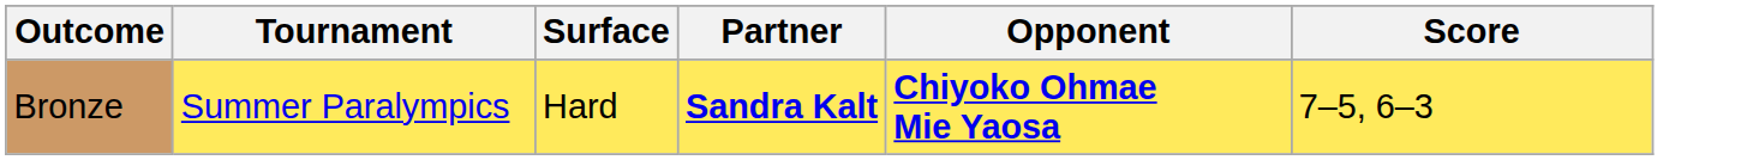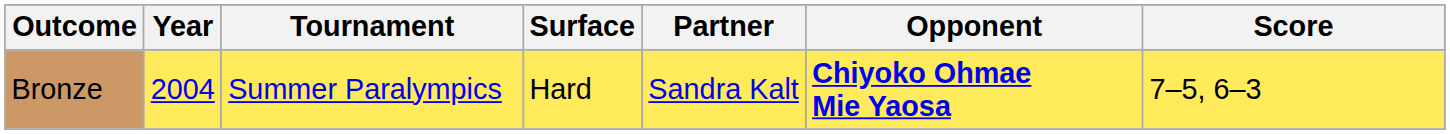 <table class="wikitable">
 <tr>
 <th width="70">Outcome</th>
+<th>Year</th>
 <th width=160>Tournament</th>
 <th>Surface</th>
 <th>Partner</th>
 <th width=180>Opponent</th>
 <th width=160 class="unsortable">Score</th>
 </tr>
 <tr bgcolor=FFEA5C>
 <td bgcolor=cc9966>Bronze</td>
+<td><a href='#'>2004</a></td>
 <td><a href='#'>Summer Paralympics</a></td>
 <td>Hard</td>
-<td><strong> <a href='#'>Sandra Kalt</a></strong></td>
+<td> <a href='#'>Sandra Kalt</a></td>
 <td><strong> <a href='#'>Chiyoko Ohmae</a><br> <a href='#'>Mie Yaosa</a></strong></td>
 <td>7–5, 6–3</td>
 </tr>
 </table>
